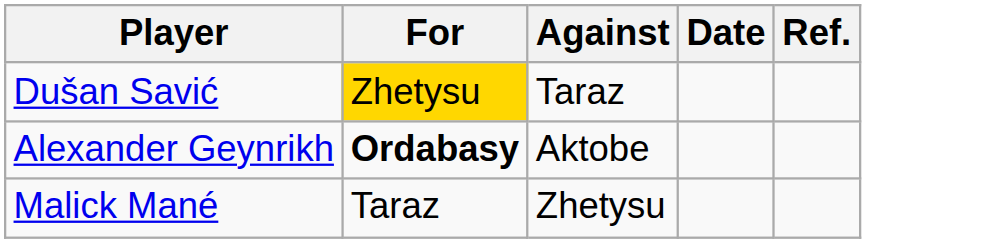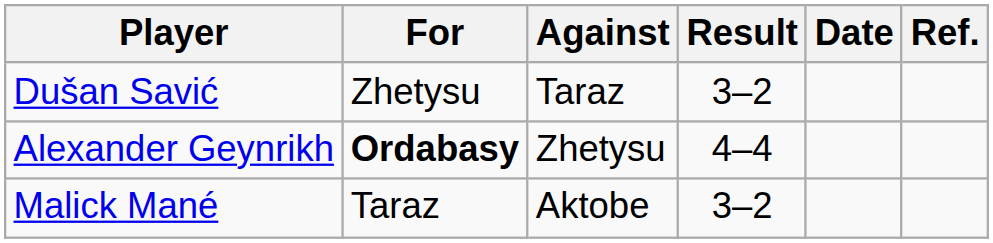 <table class="wikitable sortable">
 <tr>
 <th>Player</th>
 <th>For</th>
 <th>Against</th>
+<th style="text-align:center">Result</th>
 <th>Date</th>
 <th>Ref.</th>
 </tr>
 <tr>
 <td> <a href='#'>Dušan Savić</a></td>
-<td style="background: gold;">Zhetysu</td>
+<td>Zhetysu</td>
 <td>Taraz</td>
+<td style="text-align:center;">3–2</td>
 <td></td>
 <td></td>
 </tr>
 <tr>
 <td> <a href='#'>Alexander Geynrikh</a></td>
 <td><strong>Ordabasy</strong></td>
-<td>Aktobe</td>
+<td>Zhetysu</td>
+<td style="text-align:center;">4–4</td>
 <td></td>
 <td></td>
 </tr>
 <tr>
 <td> <a href='#'>Malick Mané</a></td>
 <td>Taraz</td>
-<td>Zhetysu</td>
+<td>Aktobe</td>
+<td style="text-align:center;">3–2</td>
 <td></td>
 <td></td>
 </tr>
 </table>
